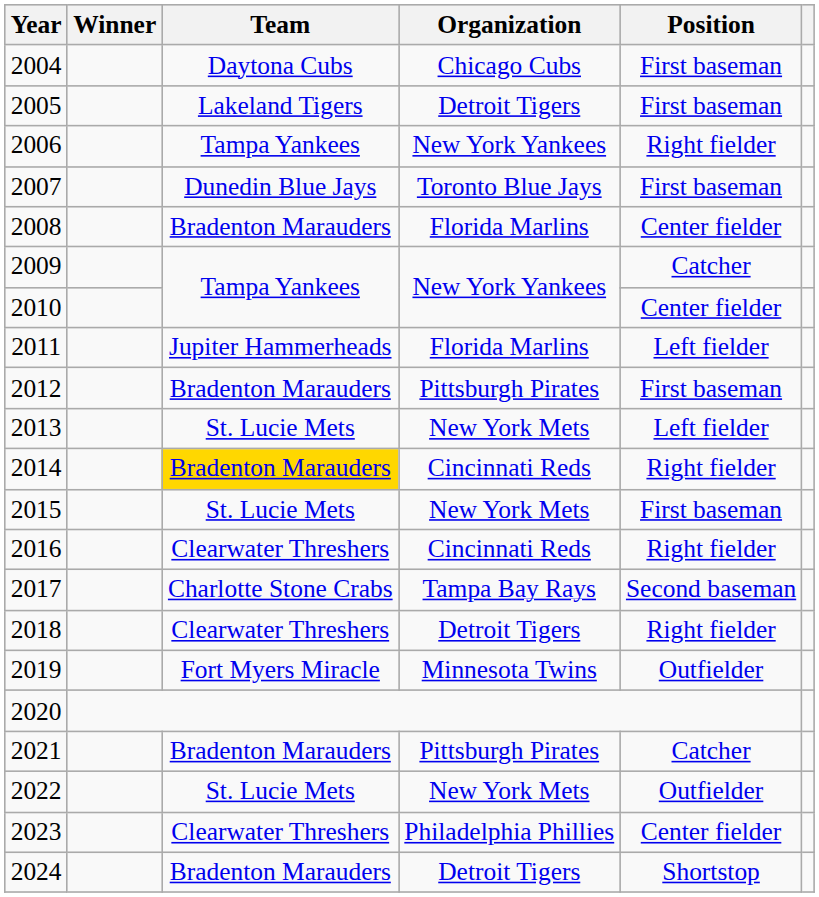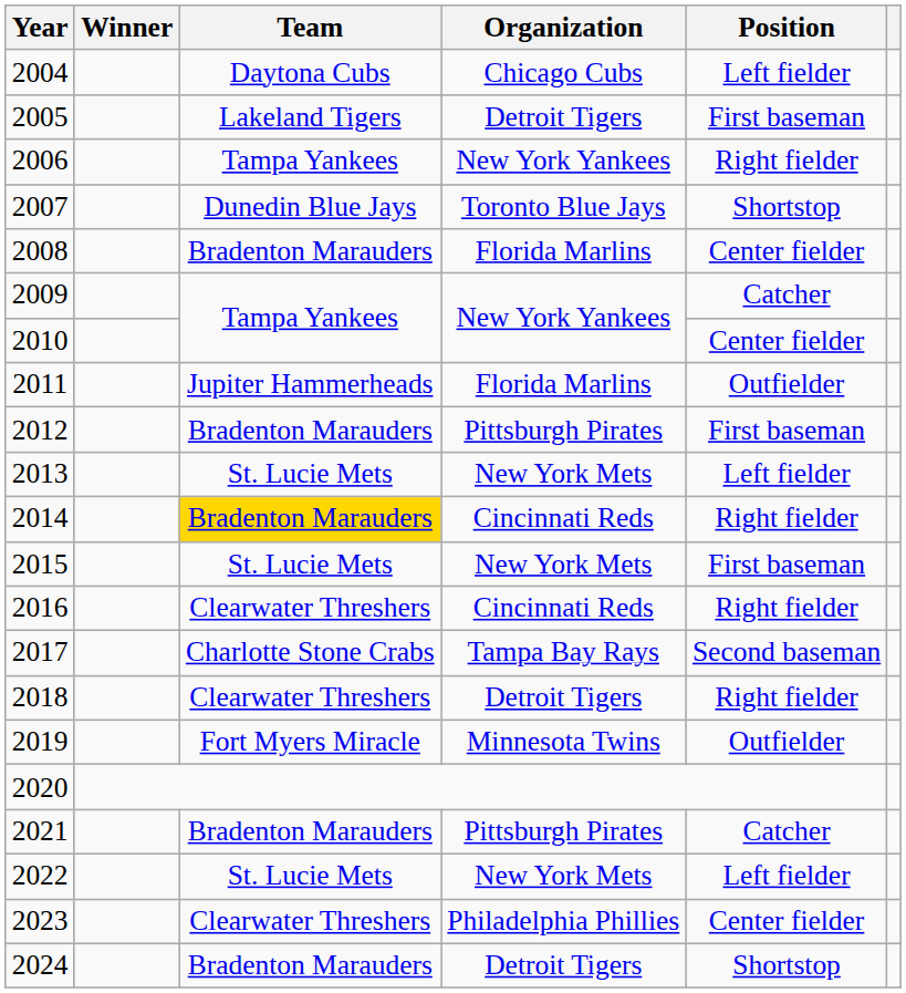 <table class="wikitable sortable" style="text-align:center">
 <tr>
 <th>Year</th>
 <th>Winner</th>
 <th>Team</th>
 <th>Organization</th>
 <th>Position</th>
 <th class="unsortable"></th>
 </tr>
 <tr>
 <td>2004</td>
 <td></td>
 <td><a href='#'>Daytona Cubs</a></td>
 <td><a href='#'>Chicago Cubs</a></td>
-<td><a href='#'>First baseman</a></td>
+<td><a href='#'>Left fielder</a></td>
 <td></td>
 </tr>
 <tr>
 <td>2005</td>
 <td></td>
 <td><a href='#'>Lakeland Tigers</a></td>
 <td><a href='#'>Detroit Tigers</a></td>
 <td><a href='#'>First baseman</a></td>
 <td></td>
 </tr>
 <tr>
 <td>2006</td>
 <td></td>
 <td><a href='#'>Tampa Yankees</a></td>
 <td><a href='#'>New York Yankees</a></td>
 <td><a href='#'>Right fielder</a></td>
 <td></td>
 </tr>
 <tr>
 <td>2007</td>
 <td></td>
 <td><a href='#'>Dunedin Blue Jays</a></td>
 <td><a href='#'>Toronto Blue Jays</a></td>
-<td><a href='#'>First baseman</a></td>
+<td><a href='#'>Shortstop</a></td>
 <td></td>
 </tr>
 <tr>
 <td>2008</td>
 <td></td>
 <td><a href='#'>Bradenton Marauders</a></td>
 <td><a href='#'>Florida Marlins</a></td>
 <td><a href='#'>Center fielder</a></td>
 <td></td>
 </tr>
 <tr>
 <td>2009</td>
 <td></td>
 <td rowspan="2"><a href='#'>Tampa Yankees</a></td>
 <td rowspan="2"><a href='#'>New York Yankees</a></td>
 <td><a href='#'>Catcher</a></td>
 <td></td>
 </tr>
 <tr>
 <td>2010</td>
 <td></td>
 <td><a href='#'>Center fielder</a></td>
 <td></td>
 </tr>
 <tr>
 <td>2011</td>
 <td></td>
 <td><a href='#'>Jupiter Hammerheads</a></td>
 <td><a href='#'>Florida Marlins</a></td>
-<td><a href='#'>Left fielder</a></td>
+<td><a href='#'>Outfielder</a></td>
 <td></td>
 </tr>
 <tr>
 <td>2012</td>
 <td></td>
 <td><a href='#'>Bradenton Marauders</a></td>
 <td><a href='#'>Pittsburgh Pirates</a></td>
 <td><a href='#'>First baseman</a></td>
 <td></td>
 </tr>
 <tr>
 <td>2013</td>
 <td></td>
 <td><a href='#'>St. Lucie Mets</a></td>
 <td><a href='#'>New York Mets</a></td>
 <td><a href='#'>Left fielder</a></td>
 <td></td>
 </tr>
 <tr>
 <td>2014</td>
 <td></td>
 <td style="background: gold;"><a href='#'>Bradenton Marauders</a></td>
 <td><a href='#'>Cincinnati Reds</a></td>
 <td><a href='#'>Right fielder</a></td>
 <td></td>
 </tr>
 <tr>
 <td>2015</td>
 <td></td>
 <td><a href='#'>St. Lucie Mets</a></td>
 <td><a href='#'>New York Mets</a></td>
 <td><a href='#'>First baseman</a></td>
 <td></td>
 </tr>
 <tr>
 <td>2016</td>
 <td></td>
 <td><a href='#'>Clearwater Threshers</a></td>
 <td><a href='#'>Cincinnati Reds</a></td>
 <td><a href='#'>Right fielder</a></td>
 <td></td>
 </tr>
 <tr>
 <td>2017</td>
 <td></td>
 <td><a href='#'>Charlotte Stone Crabs</a></td>
 <td><a href='#'>Tampa Bay Rays</a></td>
 <td><a href='#'>Second baseman</a></td>
 <td></td>
 </tr>
 <tr>
 <td>2018</td>
 <td></td>
 <td><a href='#'>Clearwater Threshers</a></td>
 <td><a href='#'>Detroit Tigers</a></td>
 <td><a href='#'>Right fielder</a></td>
 <td></td>
 </tr>
 <tr>
 <td>2019</td>
 <td></td>
 <td><a href='#'>Fort Myers Miracle</a></td>
 <td><a href='#'>Minnesota Twins</a></td>
 <td><a href='#'>Outfielder</a></td>
 <td></td>
 </tr>
 <tr>
 <td>2020</td>
 <td colspan="4"></td>
 <td></td>
 </tr>
 <tr>
 <td>2021</td>
 <td></td>
 <td><a href='#'>Bradenton Marauders</a></td>
 <td><a href='#'>Pittsburgh Pirates</a></td>
 <td><a href='#'>Catcher</a></td>
 <td></td>
 </tr>
 <tr>
 <td>2022</td>
 <td></td>
 <td><a href='#'>St. Lucie Mets</a></td>
 <td><a href='#'>New York Mets</a></td>
-<td><a href='#'>Outfielder</a></td>
+<td><a href='#'>Left fielder</a></td>
 <td></td>
 </tr>
 <tr>
 <td>2023</td>
 <td></td>
 <td><a href='#'>Clearwater Threshers</a></td>
 <td><a href='#'>Philadelphia Phillies</a></td>
 <td><a href='#'>Center fielder</a></td>
 <td></td>
 </tr>
 <tr>
 <td>2024</td>
 <td></td>
 <td><a href='#'>Bradenton Marauders</a></td>
 <td><a href='#'>Detroit Tigers</a></td>
 <td><a href='#'>Shortstop</a></td>
 <td></td>
 </tr>
 </table>
